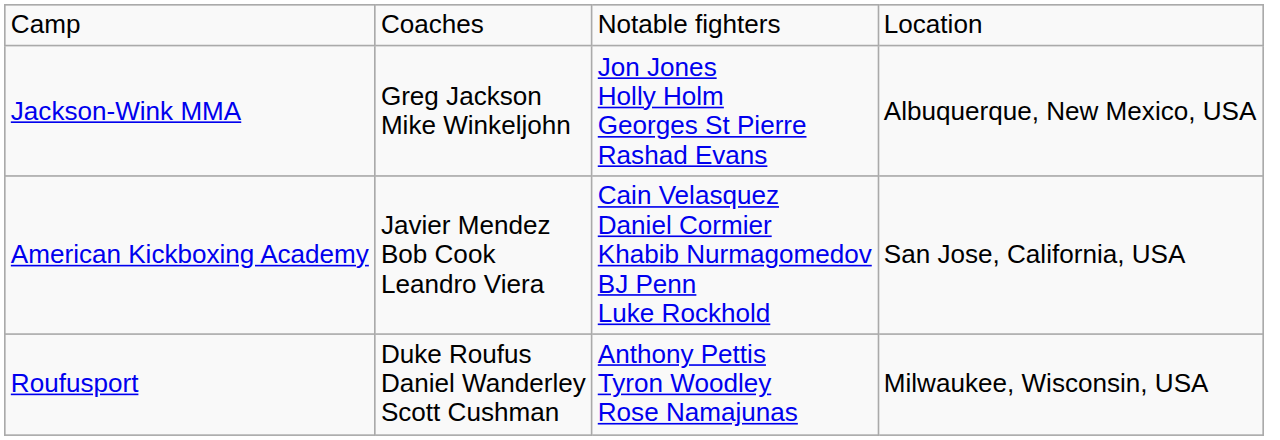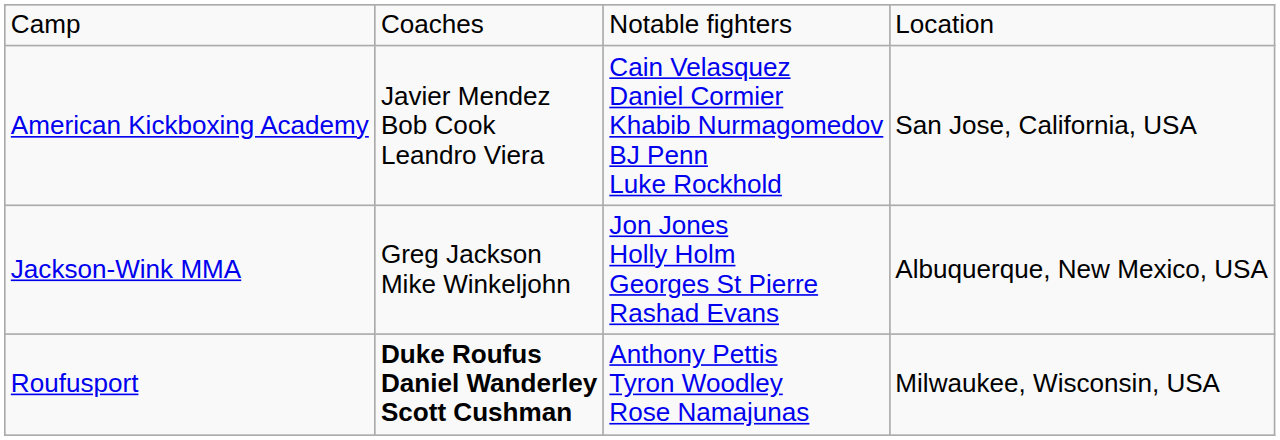 <table class="wikitable">
 <tr>
 <td>Camp</td>
 <td>Coaches</td>
 <td>Notable  fighters</td>
 <td>Location</td>
 </tr>
 <tr>
+<td><a href='#'>American Kickboxing Academy</a></td>
+<td>Javier Mendez<br>Bob Cook<br>Leandro  Viera</td>
+<td><a href='#'>Cain Velasquez</a><br><a href='#'>Daniel Cormier</a><br><a href='#'>Khabib Nurmagomedov</a><br><a href='#'>BJ Penn</a><br><a href='#'>Luke Rockhold</a></td>
+<td>San  Jose, California, USA</td>
+</tr>
+<tr>
 <td><a href='#'>Jackson-Wink MMA</a></td>
 <td>Greg  Jackson<br>Mike  Winkeljohn</td>
 <td><a href='#'>Jon Jones</a><br><a href='#'>Holly Holm</a><br><a href='#'>Georges St Pierre</a><br><a href='#'>Rashad Evans</a></td>
 <td>Albuquerque,  New Mexico, USA</td>
 </tr>
 <tr>
-<td><a href='#'>American Kickboxing Academy</a></td>
-<td>Javier Mendez<br>Bob Cook<br>Leandro  Viera</td>
-<td><a href='#'>Cain Velasquez</a><br><a href='#'>Daniel Cormier</a><br><a href='#'>Khabib Nurmagomedov</a><br><a href='#'>BJ Penn</a><br><a href='#'>Luke Rockhold</a></td>
-<td>San  Jose, California, USA</td>
-</tr>
-<tr>
 <td><a href='#'>Roufusport</a></td>
-<td>Duke  Roufus<br>Daniel  Wanderley<br>Scott  Cushman</td>
+<td><strong>Duke  Roufus<br>Daniel  Wanderley<br>Scott  Cushman</strong></td>
 <td><a href='#'>Anthony Pettis</a><br><a href='#'>Tyron Woodley</a><br><a href='#'>Rose Namajunas</a></td>
 <td>Milwaukee,  Wisconsin, USA</td>
 </tr>
 </table>
